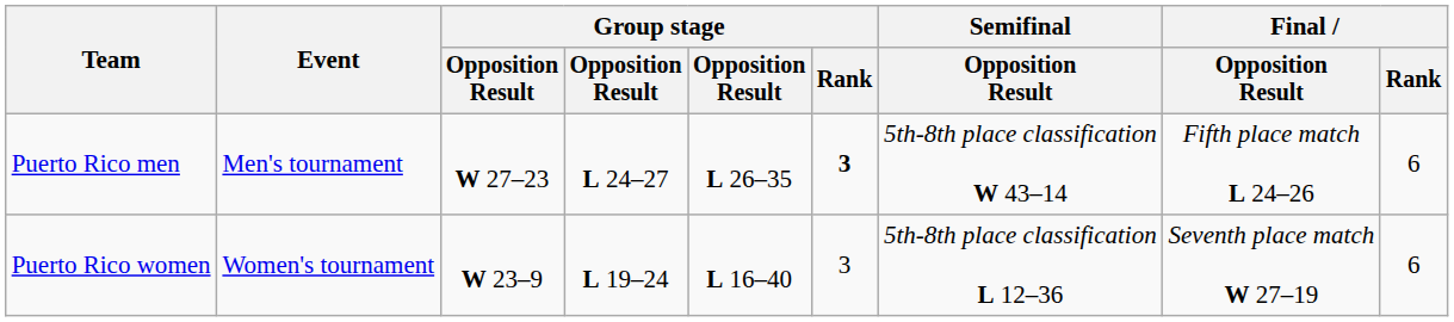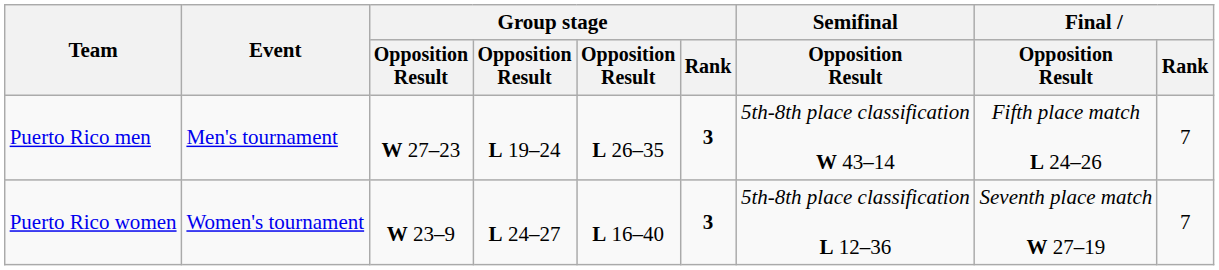 <table class=wikitable style=font-size:90%;text-align:center>
 <tr>
 <th rowspan=2>Team</th>
 <th rowspan=2>Event</th>
 <th colspan=4>Group stage</th>
 <th>Semifinal</th>
 <th colspan=2>Final / </th>
 </tr>
 <tr style=font-size:95%>
 <th>Opposition<br>Result</th>
 <th>Opposition<br>Result</th>
 <th>Opposition<br>Result</th>
 <th>Rank</th>
 <th>Opposition<br>Result</th>
 <th>Opposition<br>Result</th>
 <th>Rank</th>
 </tr>
 <tr>
 <td align=left><a href='#'>Puerto Rico men</a></td>
 <td align=left><a href='#'>Men's tournament</a></td>
 <td><br><strong>W</strong> 27–23</td>
-<td><br> <strong>L</strong> 24–27</td>
+<td><br><strong>L</strong> 19–24</td>
 <td><br><strong>L</strong> 26–35</td>
 <td><strong>3</strong></td>
 <td><em>5th-8th place classification</em><br><br><strong>W</strong> 43–14</td>
 <td><em>Fifth place match</em><br><br><strong>L</strong> 24–26</td>
-<td>6</td>
+<td>7</td>
 </tr>
 <tr>
 <td align=left><a href='#'>Puerto Rico women</a></td>
 <td align=left><a href='#'>Women's tournament</a></td>
 <td><br><strong>W</strong> 23–9</td>
-<td><br><strong>L</strong> 19–24</td>
+<td><br> <strong>L</strong> 24–27</td>
 <td><br><strong>L</strong> 16–40</td>
-<td>3</td>
+<td><strong>3</strong></td>
 <td><em>5th-8th place classification</em><br><br><strong>L</strong> 12–36</td>
 <td><em>Seventh place match</em><br><br><strong>W</strong> 27–19</td>
-<td>6</td>
+<td>7</td>
 </tr>
 </table>
